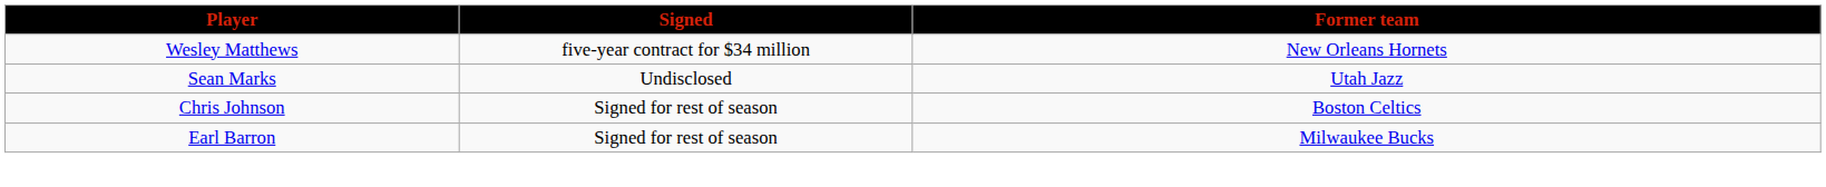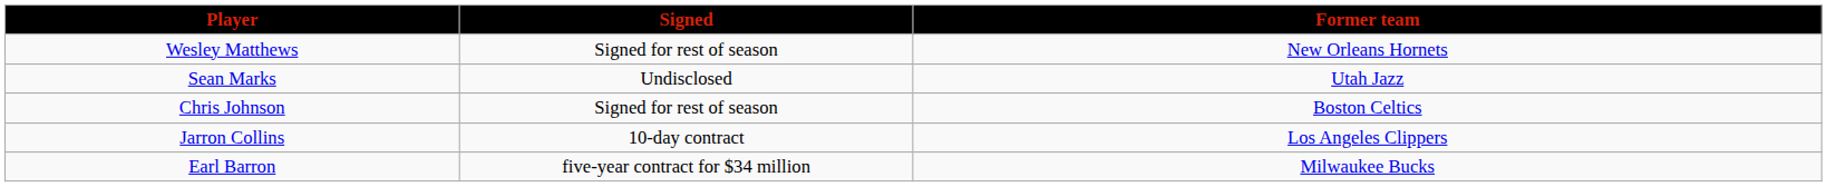 <table class="wikitable sortable sortable">
 <tr>
 <th style="background:#000000; color:#D1210A" width="10%">Player</th>
 <th style="background:#000000; color:#D1210A" width="10%">Signed</th>
 <th style="background:#000000; color:#D1210A" width="20%">Former team</th>
 </tr>
 <tr style="text-align: center">
 <td><a href='#'>Wesley Matthews</a></td>
-<td>five-year contract for $34 million</td>
+<td>Signed for rest of season</td>
 <td><a href='#'>New Orleans Hornets</a></td>
 </tr>
 <tr style="text-align: center">
 <td><a href='#'>Sean Marks</a></td>
 <td>Undisclosed</td>
 <td><a href='#'>Utah Jazz</a></td>
 </tr>
 <tr style="text-align: center">
 <td><a href='#'>Chris Johnson</a></td>
 <td>Signed for rest of season</td>
 <td><a href='#'>Boston Celtics</a></td>
 </tr>
 <tr style="text-align: center">
+<td><a href='#'>Jarron Collins</a></td>
+<td>10-day contract</td>
+<td><a href='#'>Los Angeles Clippers</a></td>
+</tr>
+<tr style="text-align: center">
 <td><a href='#'>Earl Barron</a></td>
-<td>Signed for rest of season</td>
+<td>five-year contract for $34 million</td>
 <td><a href='#'>Milwaukee Bucks</a></td>
 </tr>
 </table>
